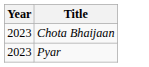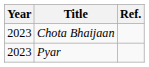 <table class="wikitable sortable plainrowheaders">
 <tr style="text-align:center;">
 <th scope="col">Year</th>
 <th scope="col">Title</th>
+<th>Ref.</th>
 </tr>
 <tr>
 <td>2023</td>
 <td><em>Chota Bhaijaan</em></td>
+<td></td>
 </tr>
 <tr>
 <td>2023</td>
 <td><em>Pyar</em></td>
+<td></td>
 </tr>
 </table>
